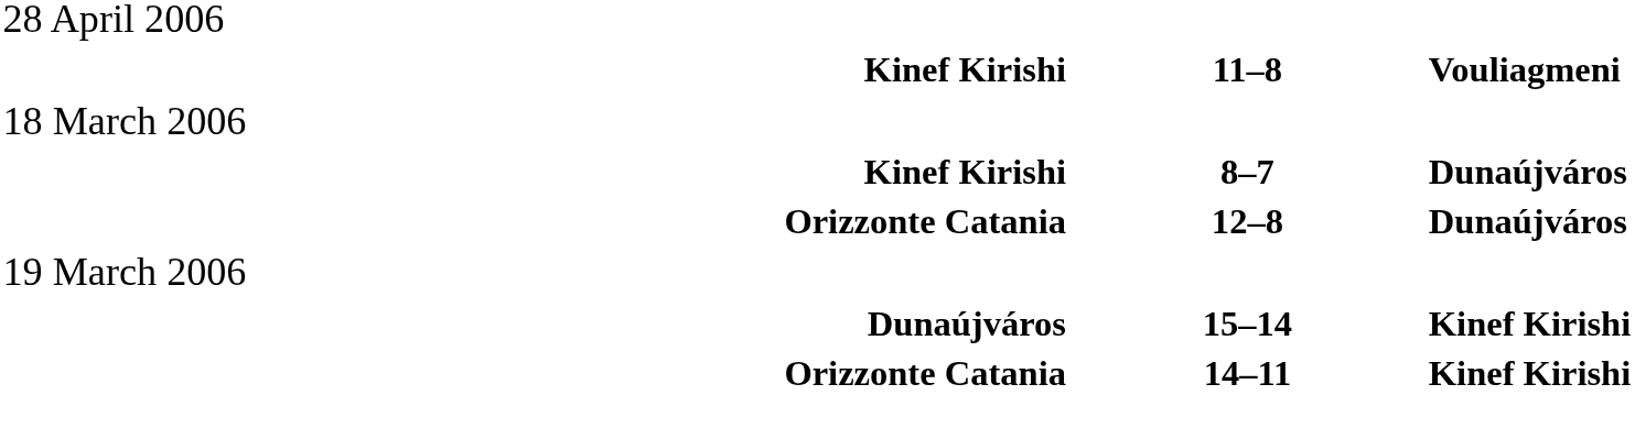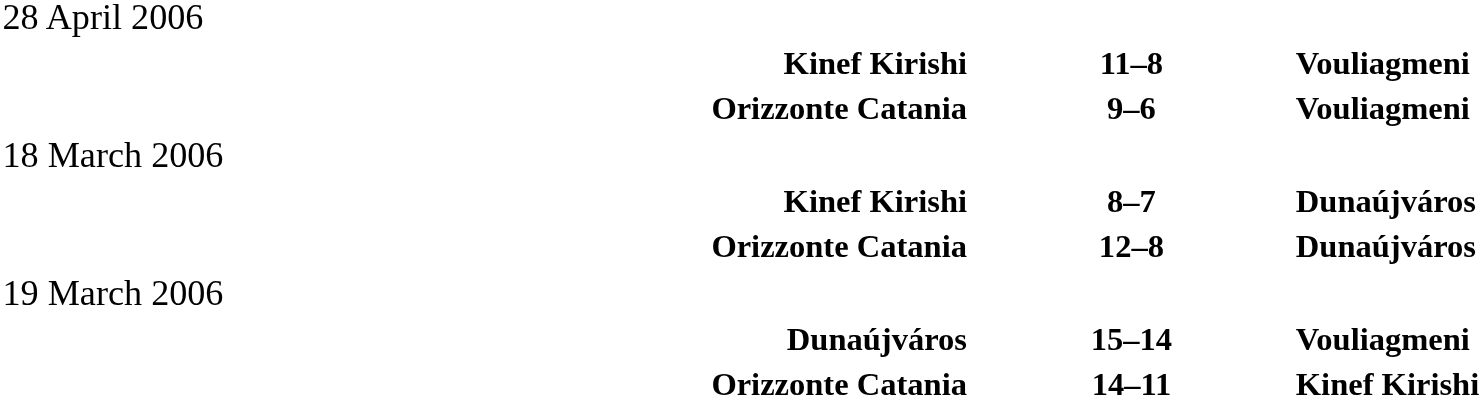 <table width=100% cellspacing=1>
 <tr>
 <th></th>
 <th></th>
 <th></th>
 </tr>
 <tr>
 <td>28 April 2006</td>
 </tr>
 <tr style=font-size:90%>
 <td align=right><strong>Kinef Kirishi</strong></td>
 <td align=center><strong>11–8</strong></td>
+<td><strong>Vouliagmeni</strong></td>
+</tr>
+<tr style=font-size:90%>
+<td align=right><strong>Orizzonte Catania</strong></td>
+<td align=center><strong>9–6</strong></td>
 <td><strong>Vouliagmeni</strong></td>
 </tr>
 <tr>
 <td>18 March 2006</td>
 </tr>
 <tr style=font-size:90%>
 <td align=right><strong>Kinef Kirishi</strong></td>
 <td align=center><strong>8–7</strong></td>
 <td><strong>Dunaújváros</strong></td>
 </tr>
 <tr style=font-size:90%>
 <td align=right><strong>Orizzonte Catania</strong></td>
 <td align=center><strong>12–8</strong></td>
 <td><strong>Dunaújváros</strong></td>
 </tr>
 <tr>
 <td>19 March 2006</td>
 </tr>
 <tr style=font-size:90%>
 <td align=right><strong>Dunaújváros</strong></td>
 <td align=center><strong>15–14</strong></td>
-<td><strong>Kinef Kirishi</strong></td>
+<td><strong>Vouliagmeni</strong></td>
 </tr>
 <tr style=font-size:90%>
 <td align=right><strong>Orizzonte Catania</strong></td>
 <td align=center><strong>14–11</strong></td>
 <td><strong>Kinef Kirishi</strong></td>
 </tr>
 </table>
